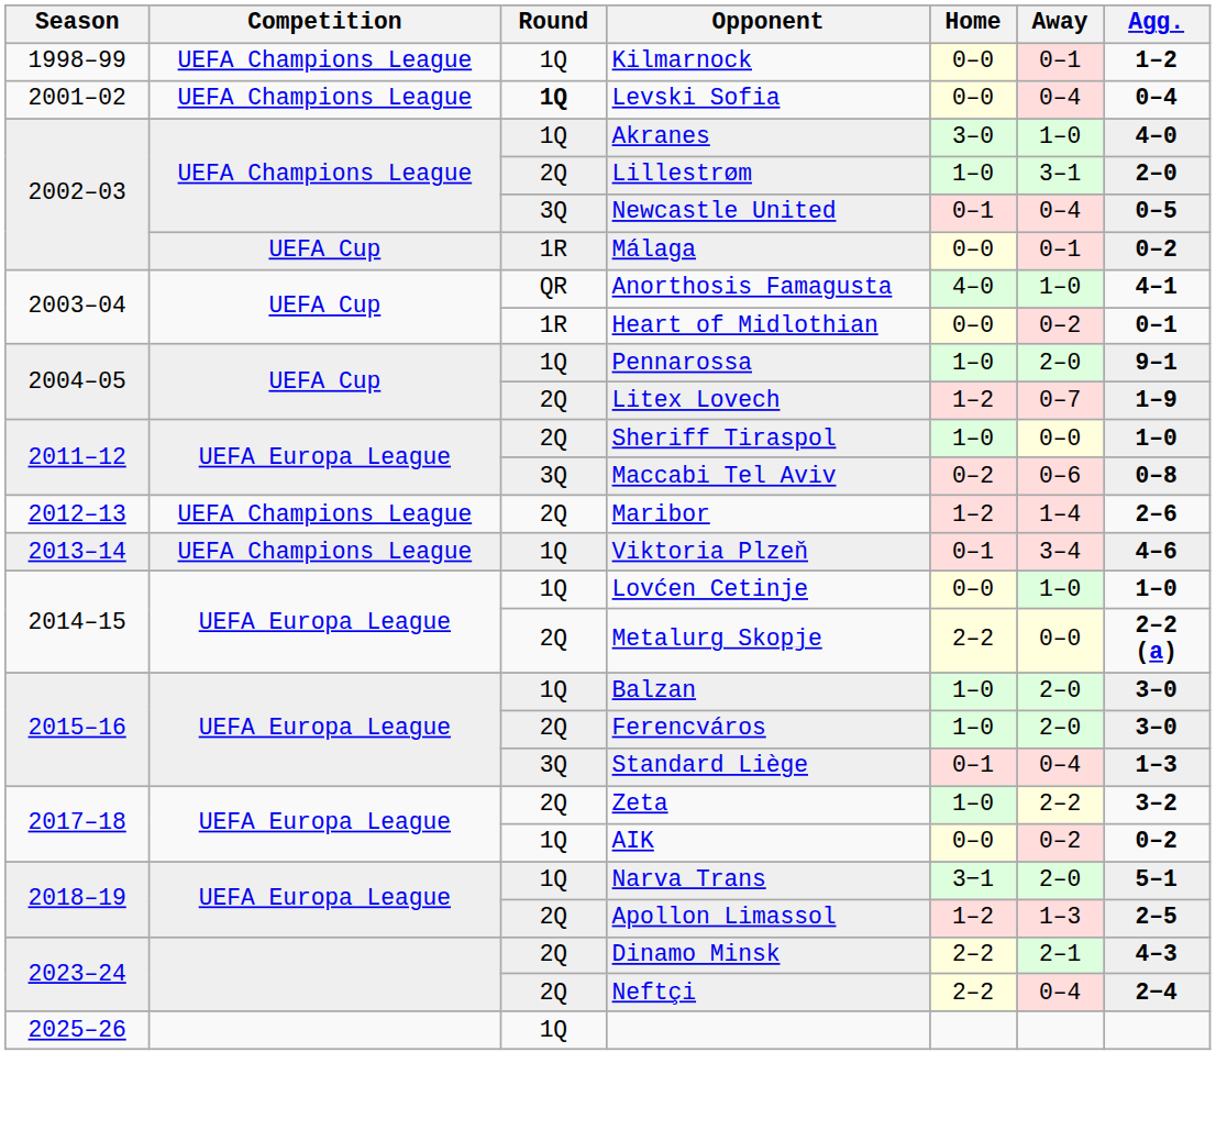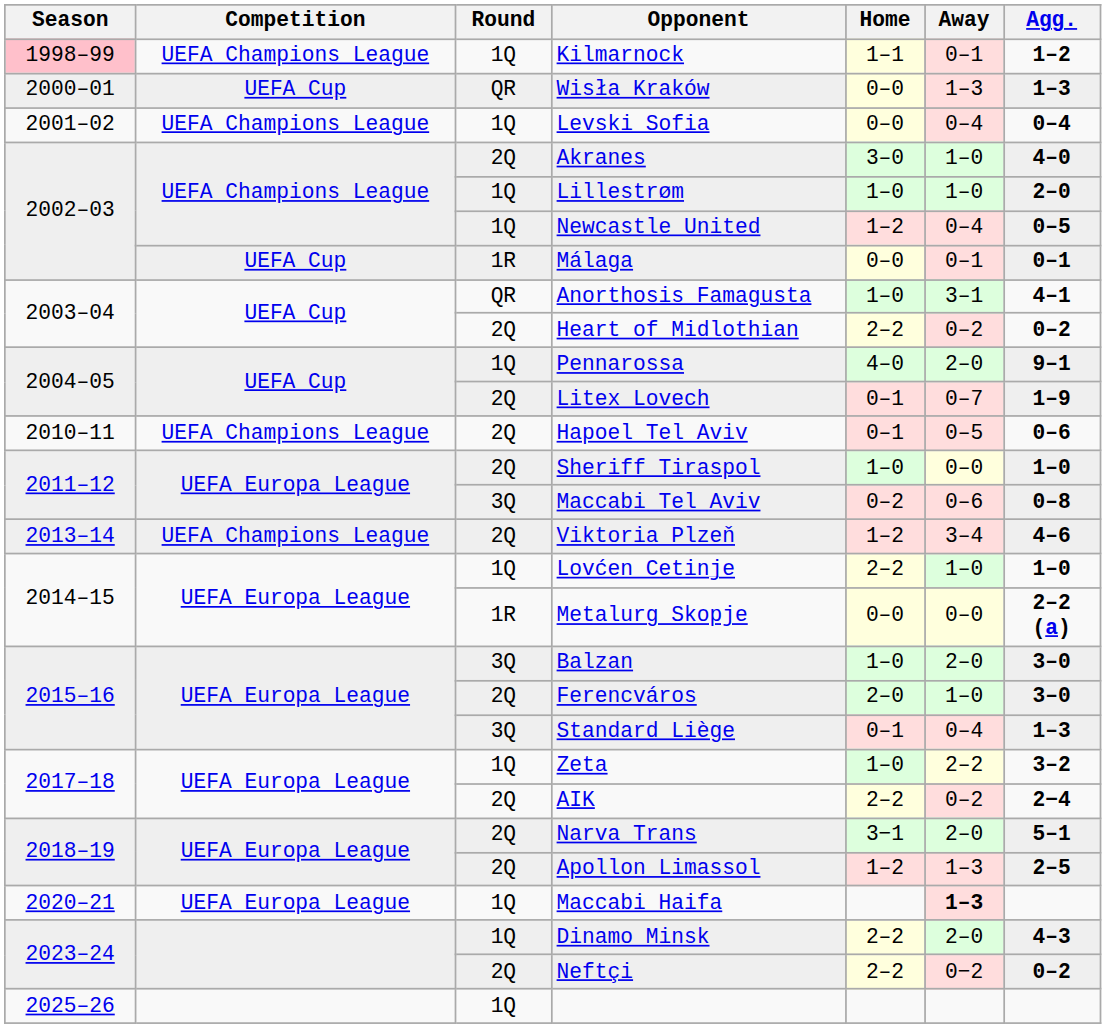 <table class="wikitable" style="font-size:95%; text-align: center;">
 <tr>
 <th width="70">Season</th>
 <th width="180">Competition</th>
 <th width="50">Round</th>
 <th width="165">Opponent</th>
 <th width="40">Home</th>
 <th width="40">Away</th>
 <th width="50"><a href='#'>Agg.</a></th>
 </tr>
 <tr>
-<td>1998–99</td>
+<td style="background: pink;">1998–99</td>
 <td><a href='#'>UEFA Champions League</a></td>
 <td>1Q</td>
 <td align="left"> <a href='#'>Kilmarnock</a></td>
-<td bgcolor="#ffffdd">0–0</td>
+<td bgcolor="#ffffdd">1–1</td>
 <td bgcolor="#ffdddd">0–1</td>
 <td><strong>1–2</strong></td>
+</tr>
+<tr bgcolor=#EFEFEF>
+<td>2000–01</td>
+<td><a href='#'>UEFA Cup</a></td>
+<td>QR</td>
+<td align="left"> <a href='#'>Wisła Kraków</a></td>
+<td bgcolor="#ffffdd">0–0</td>
+<td bgcolor="#ffdddd">1–3</td>
+<td><strong>1–3</strong></td>
 </tr>
 <tr>
 <td>2001–02</td>
 <td><a href='#'>UEFA Champions League</a></td>
-<td><strong>1Q</strong></td>
+<td>1Q</td>
 <td align="left"> <a href='#'>Levski Sofia</a></td>
 <td bgcolor="#ffffdd">0–0</td>
 <td bgcolor="#ffdddd">0–4</td>
 <td><strong>0–4</strong></td>
 </tr>
 <tr bgcolor=#EFEFEF>
 <td rowspan=4>2002–03</td>
 <td rowspan=3><a href='#'>UEFA Champions League</a></td>
-<td>1Q</td>
+<td>2Q</td>
 <td align="left"> <a href='#'>Akranes</a></td>
 <td bgcolor="#ddffdd">3–0</td>
 <td bgcolor="#ddffdd">1–0</td>
 <td><strong>4–0</strong></td>
 </tr>
 <tr bgcolor=#EFEFEF>
-<td>2Q</td>
+<td>1Q</td>
 <td align="left"> <a href='#'>Lillestrøm</a></td>
 <td bgcolor="#ddffdd">1–0</td>
-<td bgcolor="#ddffdd">3–1</td>
+<td bgcolor="#ddffdd">1–0</td>
 <td><strong>2–0</strong></td>
 </tr>
 <tr bgcolor=#EFEFEF>
-<td>3Q</td>
+<td>1Q</td>
 <td align="left"> <a href='#'>Newcastle United</a></td>
-<td bgcolor="#ffdddd">0–1</td>
+<td bgcolor="#ffdddd">1–2</td>
 <td bgcolor="#ffdddd">0–4</td>
 <td><strong>0–5</strong></td>
 </tr>
 <tr bgcolor=#EFEFEF>
 <td rowspan=1><a href='#'>UEFA Cup</a></td>
 <td>1R</td>
 <td align="left"> <a href='#'>Málaga</a></td>
 <td bgcolor="#ffffdd">0–0</td>
 <td bgcolor="#ffdddd">0–1</td>
-<td><strong>0–2</strong></td>
+<td><strong>0–1</strong></td>
 </tr>
 <tr>
 <td rowspan=2>2003–04</td>
 <td rowspan=2><a href='#'>UEFA Cup</a></td>
 <td>QR</td>
 <td align="left"> <a href='#'>Anorthosis Famagusta</a></td>
-<td bgcolor="#ddffdd">4–0</td>
 <td bgcolor="#ddffdd">1–0</td>
+<td bgcolor="#ddffdd">3–1</td>
 <td><strong>4–1</strong></td>
 </tr>
 <tr>
-<td>1R</td>
+<td>2Q</td>
 <td align="left"> <a href='#'>Heart of Midlothian</a></td>
-<td bgcolor="#ffffdd">0–0</td>
+<td bgcolor="#ffffdd">2–2</td>
 <td bgcolor="#ffdddd">0–2</td>
-<td><strong>0–1</strong></td>
+<td><strong>0–2</strong></td>
 </tr>
 <tr bgcolor=#EFEFEF>
 <td rowspan=2>2004–05</td>
 <td rowspan=2><a href='#'>UEFA Cup</a></td>
 <td>1Q</td>
 <td align="left"> <a href='#'>Pennarossa</a></td>
-<td bgcolor="#ddffdd">1–0</td>
+<td bgcolor="#ddffdd">4–0</td>
 <td bgcolor="#ddffdd">2–0</td>
 <td><strong>9–1</strong></td>
 </tr>
 <tr bgcolor=#EFEFEF>
 <td>2Q</td>
 <td align="left"> <a href='#'>Litex Lovech</a></td>
-<td bgcolor="#ffdddd">1–2</td>
+<td bgcolor="#ffdddd">0–1</td>
 <td bgcolor="#ffdddd">0–7</td>
 <td><strong>1–9</strong></td>
+</tr>
+<tr>
+<td>2010–11</td>
+<td><a href='#'>UEFA Champions League</a></td>
+<td>2Q</td>
+<td align="left"> <a href='#'>Hapoel Tel Aviv</a></td>
+<td bgcolor="#ffdddd">0–1</td>
+<td bgcolor="#ffdddd">0–5</td>
+<td><strong>0–6</strong></td>
 </tr>
 <tr bgcolor=#EFEFEF>
 <td rowspan=2><a href='#'>2011–12</a></td>
 <td rowspan=2><a href='#'>UEFA Europa League</a></td>
 <td>2Q</td>
 <td align="left"> <a href='#'>Sheriff Tiraspol</a></td>
 <td bgcolor="#ddffdd">1–0</td>
 <td bgcolor="#ffffdd">0–0</td>
 <td><strong>1–0</strong></td>
 </tr>
 <tr bgcolor=#EFEFEF>
 <td>3Q</td>
 <td align="left"> <a href='#'>Maccabi Tel Aviv</a></td>
 <td bgcolor="#ffdddd">0–2</td>
 <td bgcolor="#ffdddd">0–6</td>
 <td><strong>0–8</strong></td>
 </tr>
-<tr>
-<td><a href='#'>2012–13</a></td>
-<td><a href='#'>UEFA Champions League</a></td>
-<td>2Q</td>
-<td align="left"> <a href='#'>Maribor</a></td>
-<td bgcolor="#ffdddd">1–2</td>
-<td bgcolor="#ffdddd">1–4</td>
-<td><strong>2–6</strong></td>
-</tr>
 <tr bgcolor=#EFEFEF>
 <td><a href='#'>2013–14</a></td>
 <td><a href='#'>UEFA Champions League</a></td>
-<td>1Q</td>
+<td>2Q</td>
 <td align="left"> <a href='#'>Viktoria Plzeň</a></td>
-<td bgcolor="#ffdddd">0–1</td>
+<td bgcolor="#ffdddd">1–2</td>
 <td bgcolor="#ffdddd">3–4</td>
 <td><strong>4–6</strong></td>
 </tr>
 <tr>
 <td rowspan=2>2014–15</td>
 <td rowspan=2><a href='#'>UEFA Europa League</a></td>
 <td>1Q</td>
 <td align="left"> <a href='#'>Lovćen Cetinje</a></td>
-<td bgcolor="#ffffdd">0–0</td>
+<td bgcolor="#ffffdd">2–2</td>
 <td bgcolor="#ddffdd">1–0</td>
 <td><strong>1–0</strong></td>
 </tr>
 <tr>
-<td>2Q</td>
+<td>1R</td>
 <td align="left"> <a href='#'>Metalurg Skopje</a></td>
-<td bgcolor="#ffffdd">2–2</td>
+<td bgcolor="#ffffdd">0–0</td>
 <td bgcolor="#ffffdd">0–0</td>
 <td><strong>2–2 (<a href='#'>a</a>)</strong></td>
 </tr>
 <tr bgcolor=#EFEFEF>
 <td rowspan=3><a href='#'>2015–16</a></td>
 <td rowspan=3><a href='#'>UEFA Europa League</a></td>
-<td>1Q</td>
+<td>3Q</td>
 <td align="left"> <a href='#'>Balzan</a></td>
 <td bgcolor="#ddffdd">1–0</td>
 <td bgcolor="#ddffdd">2–0</td>
 <td><strong>3–0</strong></td>
 </tr>
 <tr bgcolor=#EFEFEF>
 <td>2Q</td>
 <td align="left"> <a href='#'>Ferencváros</a></td>
+<td bgcolor="#ddffdd">2–0</td>
 <td bgcolor="#ddffdd">1–0</td>
-<td bgcolor="#ddffdd">2–0</td>
 <td><strong>3–0</strong></td>
 </tr>
 <tr bgcolor=#EFEFEF>
 <td>3Q</td>
 <td align="left"> <a href='#'>Standard Liège</a></td>
 <td bgcolor="#ffdddd">0–1</td>
 <td bgcolor="#ffdddd">0–4</td>
 <td><strong>1–3</strong></td>
 </tr>
 <tr>
 <td rowspan=2><a href='#'>2017–18</a></td>
 <td rowspan=2><a href='#'>UEFA Europa League</a></td>
-<td>2Q</td>
+<td>1Q</td>
 <td align="left"> <a href='#'>Zeta</a></td>
 <td bgcolor="#ddffdd">1–0</td>
 <td bgcolor="#ffffdd">2–2</td>
 <td><strong>3–2</strong></td>
 </tr>
 <tr>
-<td>1Q</td>
+<td>2Q</td>
 <td align="left"> <a href='#'>AIK</a></td>
-<td bgcolor="#ffffdd">0–0</td>
+<td bgcolor="#ffffdd">2–2</td>
 <td bgcolor="#ffdddd">0–2</td>
-<td><strong>0–2</strong></td>
+<td><strong>2−4</strong></td>
 </tr>
 <tr bgcolor=#EFEFEF>
 <td rowspan=2><a href='#'>2018–19</a></td>
 <td rowspan=2><a href='#'>UEFA Europa League</a></td>
-<td>1Q</td>
+<td>2Q</td>
 <td align="left"> <a href='#'>Narva Trans</a></td>
 <td bgcolor="#ddffdd">3−1</td>
 <td bgcolor="#ddffdd">2–0</td>
 <td><strong>5–1</strong></td>
 </tr>
 <tr bgcolor=#EFEFEF>
 <td>2Q</td>
 <td align="left"> <a href='#'>Apollon Limassol</a></td>
 <td bgcolor="#ffdddd">1–2</td>
 <td bgcolor="#ffdddd">1–3</td>
 <td><strong>2–5</strong></td>
 </tr>
+<tr>
+<td><a href='#'>2020–21</a></td>
+<td><a href='#'>UEFA Europa League</a></td>
+<td>1Q</td>
+<td align="left"> <a href='#'>Maccabi Haifa</a></td>
+<td></td>
+<td bgcolor="#ffdddd"><strong>1–3</strong></td>
+<td></td>
+</tr>
 <tr bgcolor=#EFEFEF>
 <td rowspan=2><a href='#'>2023–24</a></td>
 <td rowspan=2></td>
-<td>2Q</td>
+<td>1Q</td>
 <td align="left"> <a href='#'>Dinamo Minsk</a></td>
 <td bgcolor="#ffffdd">2–2</td>
-<td bgcolor="#ddffdd">2–1</td>
+<td bgcolor="#ddffdd">2–0</td>
 <td><strong>4–3</strong></td>
 </tr>
 <tr bgcolor=#EFEFEF>
 <td>2Q</td>
 <td align="left"> <a href='#'>Neftçi</a></td>
 <td bgcolor="#ffffdd">2–2</td>
-<td bgcolor="#ffdddd">0–4</td>
-<td><strong>2−4</strong></td>
+<td bgcolor="#ffdddd">0−2</td>
+<td><strong>0–2</strong></td>
 </tr>
 <tr>
 <td><a href='#'>2025–26</a></td>
 <td></td>
 <td>1Q</td>
 <td align="left"></td>
 <td></td>
 <td></td>
 <td></td>
 </tr>
 </table>
